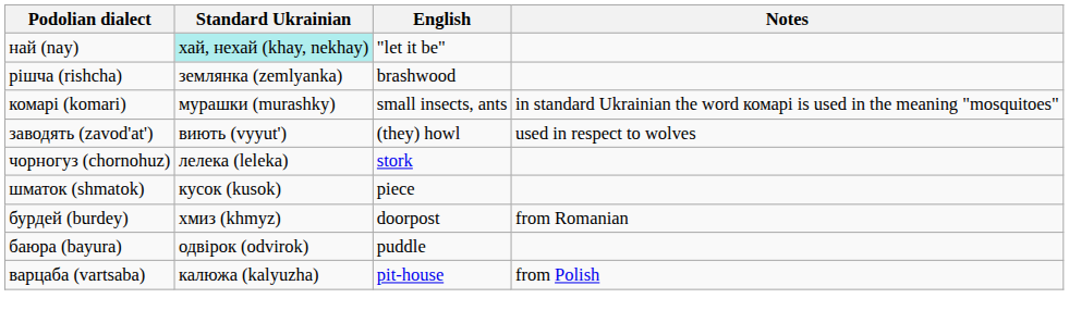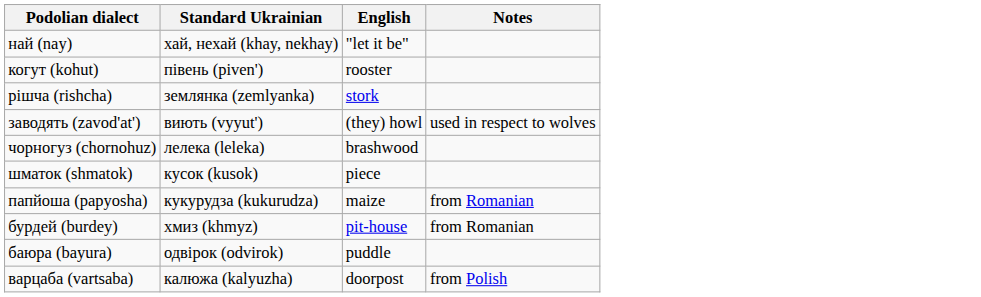 <table class="wikitable">
 <tr>
 <th>Podolian dialect</th>
 <th>Standard Ukrainian</th>
 <th>English</th>
 <th>Notes</th>
 </tr>
 <tr>
 <td>най (nay)</td>
-<td style="background: paleturquoise;">хай, нехай (khay, nekhay)</td>
+<td>хай, нехай (khay, nekhay)</td>
 <td>"let it be"</td>
+<td></td>
+</tr>
+<tr>
+<td>когут (kohut)</td>
+<td>півень (piven')</td>
+<td>rooster</td>
 <td></td>
 </tr>
 <tr>
 <td>рішча (rishcha)</td>
 <td>землянка (zemlyanka)</td>
-<td>brashwood</td>
+<td><a href='#'>stork</a></td>
 <td></td>
-</tr>
-<tr>
-<td>комарі (komari)</td>
-<td>мурашки (murashky)</td>
-<td>small insects, ants</td>
-<td>in standard Ukrainian the word комарі is used in the meaning "mosquitoes"</td>
 </tr>
 <tr>
 <td>заводять (zavod'at')</td>
 <td>виють (vyyut')</td>
 <td>(they) howl</td>
 <td>used in respect to wolves</td>
 </tr>
 <tr>
 <td>чорногуз (chornohuz)</td>
 <td>лелека (leleka)</td>
-<td><a href='#'>stork</a></td>
+<td>brashwood</td>
 <td></td>
 </tr>
 <tr>
 <td>шматок (shmatok)</td>
 <td>кусок (kusok)</td>
 <td>piece</td>
 <td></td>
 </tr>
 <tr>
+<td>папйоша (papyosha)</td>
+<td>кукурудза (kukurudza)</td>
+<td>maize</td>
+<td>from <a href='#'>Romanian</a></td>
+</tr>
+<tr>
 <td>бурдей (burdey)</td>
 <td>хмиз (khmyz)</td>
-<td>doorpost</td>
+<td><a href='#'>pit-house</a></td>
 <td>from Romanian</td>
 </tr>
 <tr>
 <td>баюра (bayura)</td>
 <td>одвірок (odvirok)</td>
 <td>puddle</td>
 <td></td>
 </tr>
 <tr>
 <td>варцаба (vartsaba)</td>
 <td>калюжа (kalyuzha)</td>
-<td><a href='#'>pit-house</a></td>
+<td>doorpost</td>
 <td>from <a href='#'>Polish</a></td>
 </tr>
 </table>
